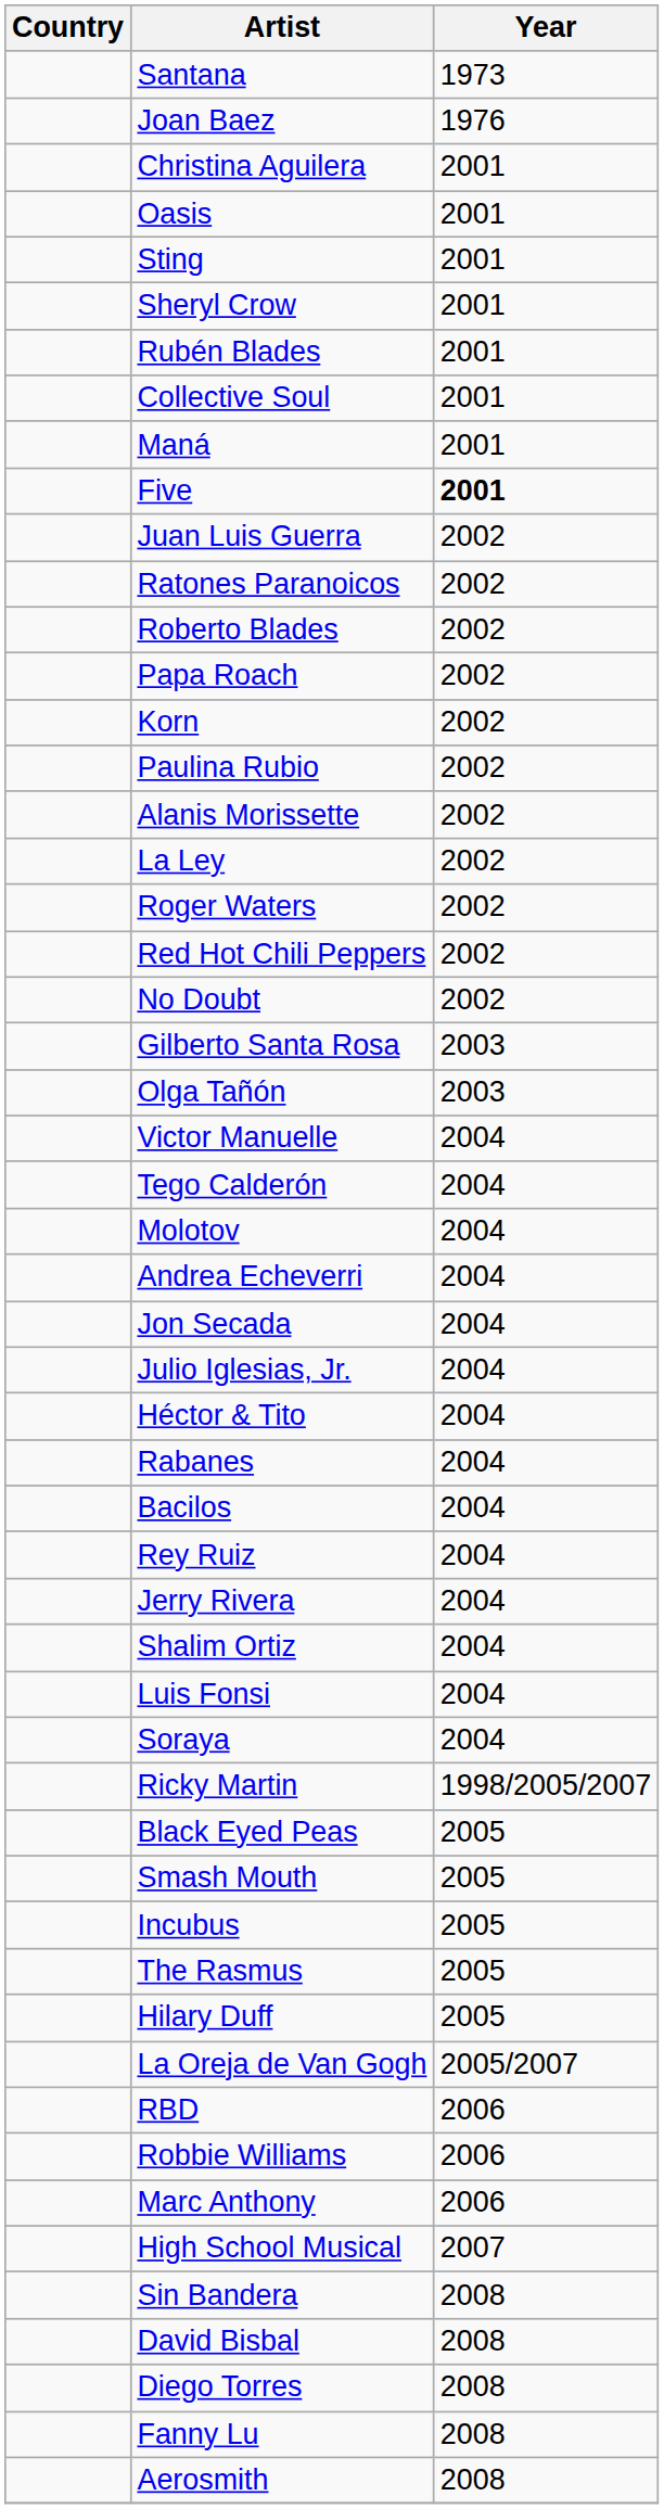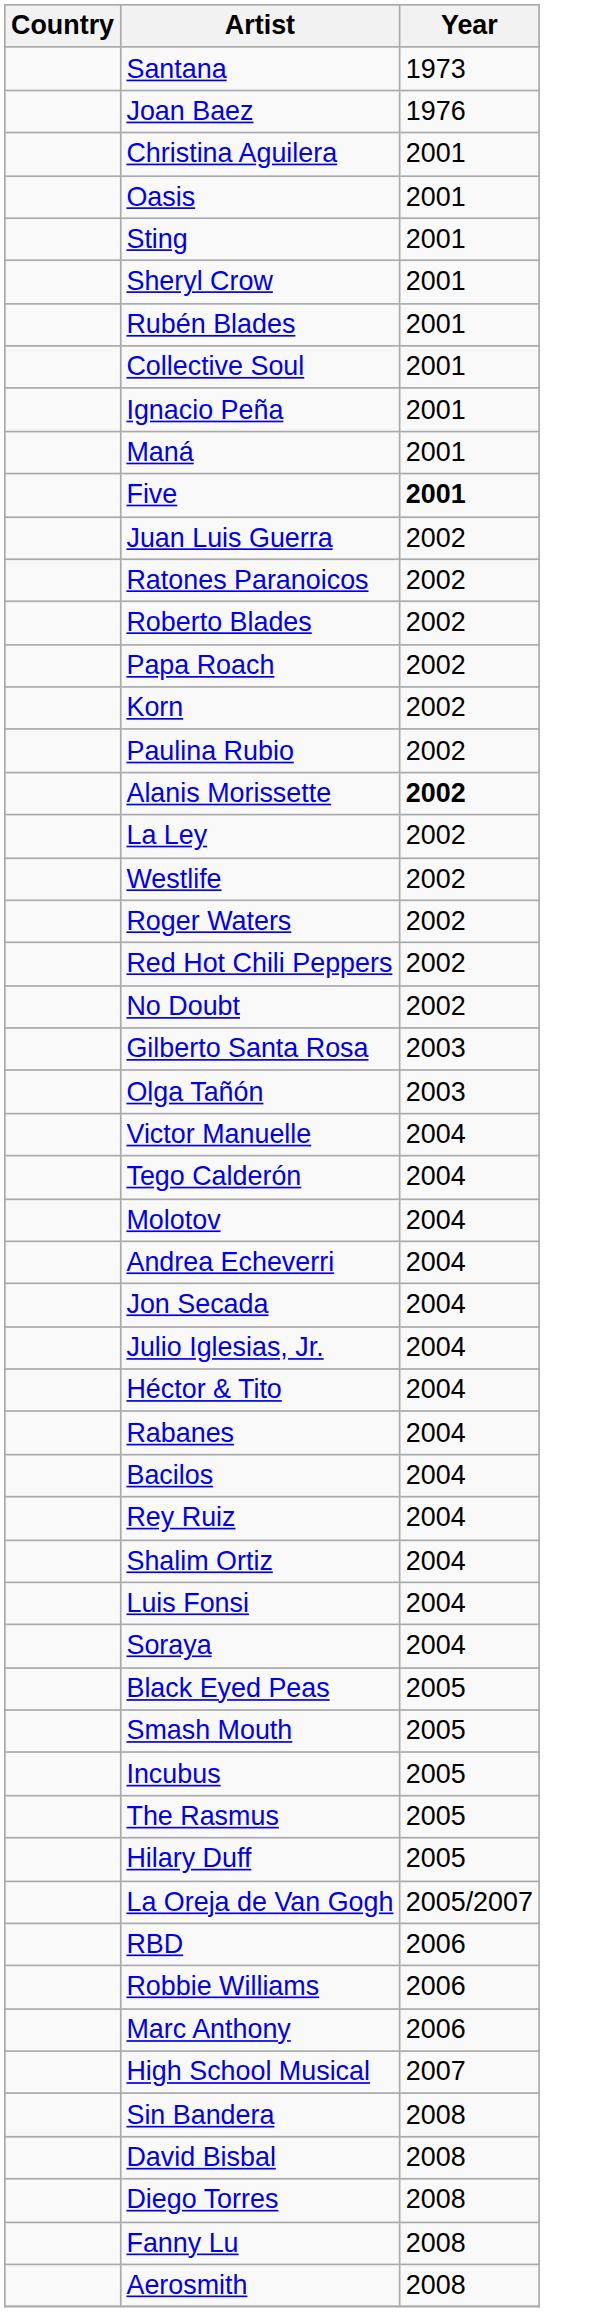 <table class="wikitable sortable" style="text-align:right">
 <tr>
 <th>Country</th>
 <th>Artist</th>
 <th>Year</th>
 </tr>
 <tr>
 <td align="center"></td>
 <td align="left"><a href='#'>Santana</a></td>
 <td align="left">1973</td>
 </tr>
 <tr>
 <td align="center"></td>
 <td align="left"><a href='#'>Joan Baez</a></td>
 <td align="left">1976</td>
 </tr>
 <tr>
 <td align="center"></td>
 <td align="left"><a href='#'>Christina Aguilera</a></td>
 <td align="left">2001</td>
 </tr>
 <tr>
 <td align="center"></td>
 <td align="left"><a href='#'>Oasis</a></td>
 <td align="left">2001</td>
 </tr>
 <tr>
 <td align="center"></td>
 <td align="left"><a href='#'>Sting</a></td>
 <td align="left">2001</td>
 </tr>
 <tr>
 <td align="center"></td>
 <td align="left"><a href='#'>Sheryl Crow</a></td>
 <td align="left">2001</td>
 </tr>
 <tr>
 <td align="center"></td>
 <td align="left"><a href='#'>Rubén Blades</a></td>
 <td align="left">2001</td>
 </tr>
 <tr>
 <td align="center"></td>
 <td align="left"><a href='#'>Collective Soul</a></td>
 <td align="left">2001</td>
 </tr>
 <tr>
 <td align="center"></td>
+<td align="left"><a href='#'>Ignacio Peña</a></td>
+<td align="left">2001</td>
+</tr>
+<tr>
+<td align="center"></td>
 <td align="left"><a href='#'>Maná</a></td>
 <td align="left">2001</td>
 </tr>
 <tr>
 <td align="center"></td>
 <td align="left"><a href='#'>Five</a></td>
 <td align="left"><strong>2001</strong></td>
 </tr>
 <tr>
 <td align="center"></td>
 <td align="left"><a href='#'>Juan Luis Guerra</a></td>
 <td align="left">2002</td>
 </tr>
 <tr>
 <td align="center"></td>
 <td align="left"><a href='#'>Ratones Paranoicos</a></td>
 <td align="left">2002</td>
 </tr>
 <tr>
 <td align="center"></td>
 <td align="left"><a href='#'>Roberto Blades</a></td>
 <td align="left">2002</td>
 </tr>
 <tr>
 <td align="center"></td>
 <td align="left"><a href='#'>Papa Roach</a></td>
 <td align="left">2002</td>
 </tr>
 <tr>
 <td align="center"></td>
 <td align="left"><a href='#'>Korn</a></td>
 <td align="left">2002</td>
 </tr>
 <tr>
 <td align="center"></td>
 <td align="left"><a href='#'>Paulina Rubio</a></td>
 <td align="left">2002</td>
 </tr>
 <tr>
 <td align="center"></td>
 <td align="left"><a href='#'>Alanis Morissette</a></td>
+<td align="left"><strong>2002</strong></td>
+</tr>
+<tr>
+<td align="center"></td>
+<td align="left"><a href='#'>La Ley</a></td>
 <td align="left">2002</td>
 </tr>
 <tr>
 <td align="center"></td>
-<td align="left"><a href='#'>La Ley</a></td>
+<td align="left"><a href='#'>Westlife</a></td>
 <td align="left">2002</td>
 </tr>
 <tr>
 <td align="center"></td>
 <td align="left"><a href='#'>Roger Waters</a></td>
 <td align="left">2002</td>
 </tr>
 <tr>
 <td align="center"></td>
 <td align="left"><a href='#'>Red Hot Chili Peppers</a></td>
 <td align="left">2002</td>
 </tr>
 <tr>
 <td align="center"></td>
 <td align="left"><a href='#'>No Doubt</a></td>
 <td align="left">2002</td>
 </tr>
 <tr>
 <td align="center"></td>
 <td align="left"><a href='#'>Gilberto Santa Rosa</a></td>
 <td align="left">2003</td>
 </tr>
 <tr>
 <td align="center"></td>
 <td align="left"><a href='#'>Olga Tañón</a></td>
 <td align="left">2003</td>
 </tr>
 <tr>
 <td align="center"></td>
 <td align="left"><a href='#'>Victor Manuelle</a></td>
 <td align="left">2004</td>
 </tr>
 <tr>
 <td align="center"></td>
 <td align="left"><a href='#'>Tego Calderón</a></td>
 <td align="left">2004</td>
 </tr>
 <tr>
 <td align="center"></td>
 <td align="left"><a href='#'>Molotov</a></td>
 <td align="left">2004</td>
 </tr>
 <tr>
 <td align="center"></td>
 <td align="left"><a href='#'>Andrea Echeverri</a></td>
 <td align="left">2004</td>
 </tr>
 <tr>
 <td align="center"></td>
 <td align="left"><a href='#'>Jon Secada</a></td>
 <td align="left">2004</td>
 </tr>
 <tr>
 <td align="center"></td>
 <td align="left"><a href='#'>Julio Iglesias, Jr.</a></td>
 <td align="left">2004</td>
 </tr>
 <tr>
 <td align="center"></td>
 <td align="left"><a href='#'>Héctor & Tito</a></td>
 <td align="left">2004</td>
 </tr>
 <tr>
 <td align="center"></td>
 <td align="left"><a href='#'>Rabanes</a></td>
 <td align="left">2004</td>
 </tr>
 <tr>
 <td align="center"></td>
 <td align="left"><a href='#'>Bacilos</a></td>
 <td align="left">2004</td>
 </tr>
 <tr>
 <td align="center"></td>
 <td align="left"><a href='#'>Rey Ruiz</a></td>
 <td align="left">2004</td>
 </tr>
 <tr>
 <td align="center"></td>
-<td align="left"><a href='#'>Jerry Rivera</a></td>
-<td align="left">2004</td>
-</tr>
-<tr>
-<td align="center"></td>
 <td align="left"><a href='#'>Shalim Ortiz</a></td>
 <td align="left">2004</td>
 </tr>
 <tr>
 <td align="center"></td>
 <td align="left"><a href='#'>Luis Fonsi</a></td>
 <td align="left">2004</td>
 </tr>
 <tr>
 <td align="center"></td>
 <td align="left"><a href='#'>Soraya</a></td>
 <td align="left">2004</td>
-</tr>
-<tr>
-<td align="center"></td>
-<td align="left"><a href='#'>Ricky Martin</a></td>
-<td align="left">1998/2005/2007</td>
 </tr>
 <tr>
 <td align="center"></td>
 <td align="left"><a href='#'>Black Eyed Peas</a></td>
 <td align="left">2005</td>
 </tr>
 <tr>
 <td align="center"></td>
 <td align="left"><a href='#'>Smash Mouth</a></td>
 <td align="left">2005</td>
 </tr>
 <tr>
 <td align="center"></td>
 <td align="left"><a href='#'>Incubus</a></td>
 <td align="left">2005</td>
 </tr>
 <tr>
 <td align="center"></td>
 <td align="left"><a href='#'>The Rasmus</a></td>
 <td align="left">2005</td>
 </tr>
 <tr>
 <td align="center"></td>
 <td align="left"><a href='#'>Hilary Duff</a></td>
 <td align="left">2005</td>
 </tr>
 <tr>
 <td align="center"></td>
 <td align="left"><a href='#'>La Oreja de Van Gogh</a></td>
 <td align="left">2005/2007</td>
 </tr>
 <tr>
 <td align="center"></td>
 <td align="left"><a href='#'>RBD</a></td>
 <td align="left">2006</td>
 </tr>
 <tr>
 <td align="center"></td>
 <td align="left"><a href='#'>Robbie Williams</a></td>
 <td align="left">2006</td>
 </tr>
 <tr>
 <td align="center"></td>
 <td align="left"><a href='#'>Marc Anthony</a></td>
 <td align="left">2006</td>
 </tr>
 <tr>
 <td align="center"></td>
 <td align="left"><a href='#'>High School Musical</a></td>
 <td align="left">2007</td>
 </tr>
 <tr>
 <td align="center"></td>
 <td align="left"><a href='#'>Sin Bandera</a></td>
 <td align="left">2008</td>
 </tr>
 <tr>
 <td align="center"></td>
 <td align="left"><a href='#'>David Bisbal</a></td>
 <td align="left">2008</td>
 </tr>
 <tr>
 <td align="center"></td>
 <td align="left"><a href='#'>Diego Torres</a></td>
 <td align="left">2008</td>
 </tr>
 <tr>
 <td align="center"></td>
 <td align="left"><a href='#'>Fanny Lu</a></td>
 <td align="left">2008</td>
 </tr>
 <tr>
 <td align="center"></td>
 <td align="left"><a href='#'>Aerosmith</a></td>
 <td align="left">2008</td>
 </tr>
 <tr>
 </tr>
 </table>
